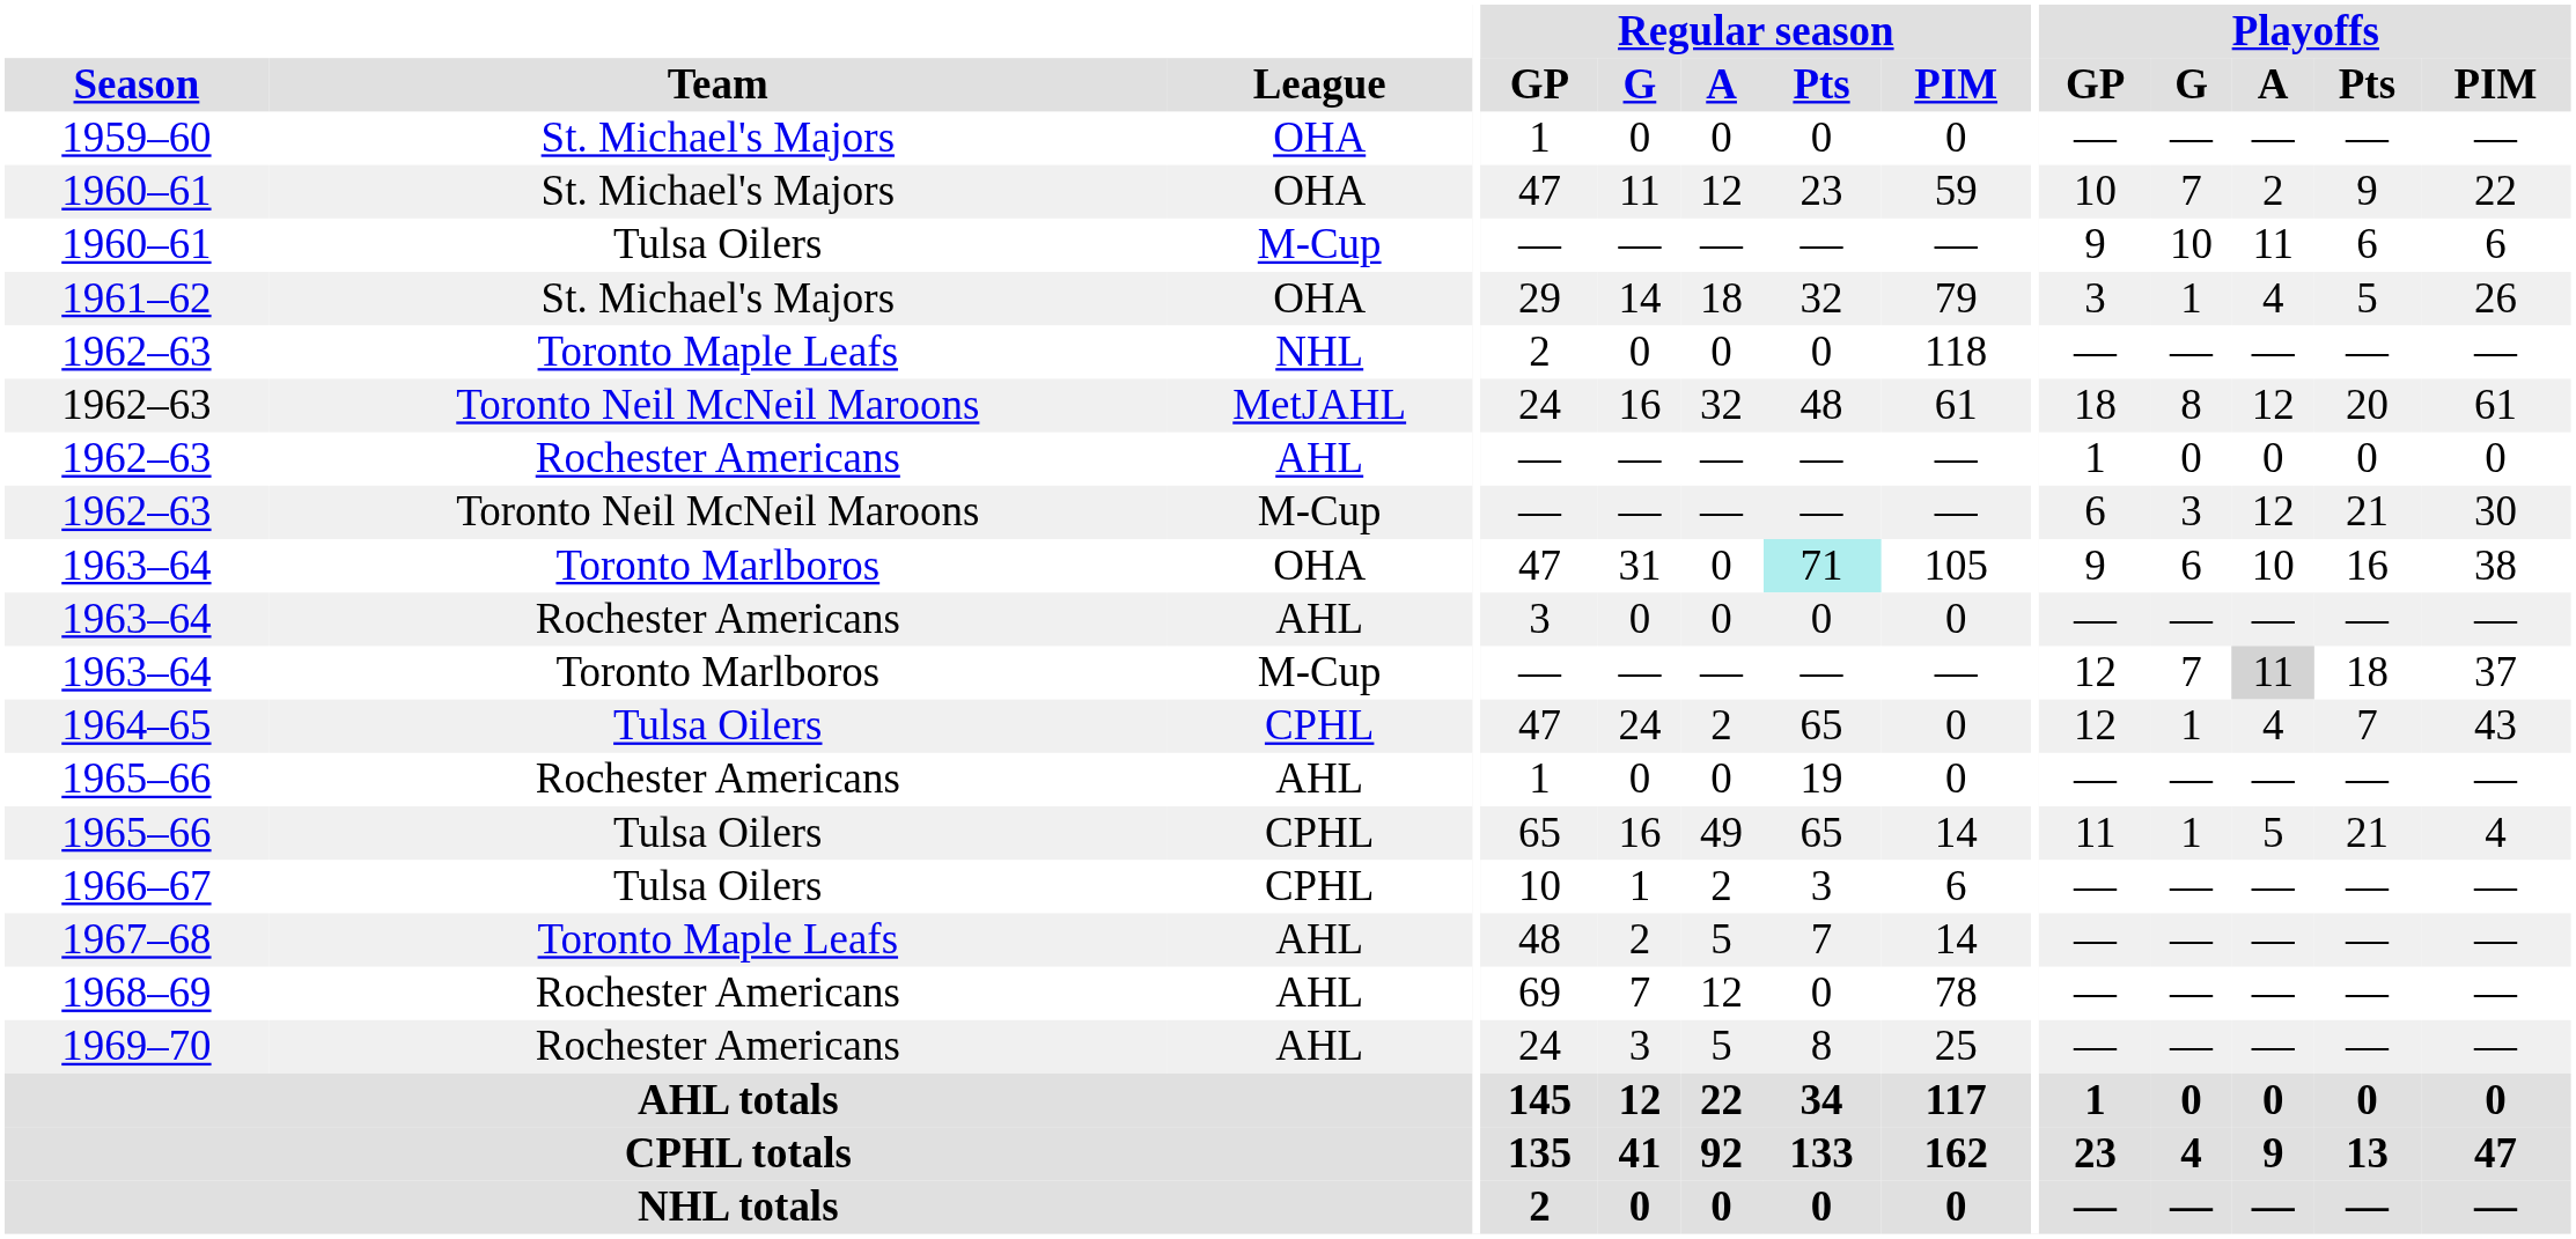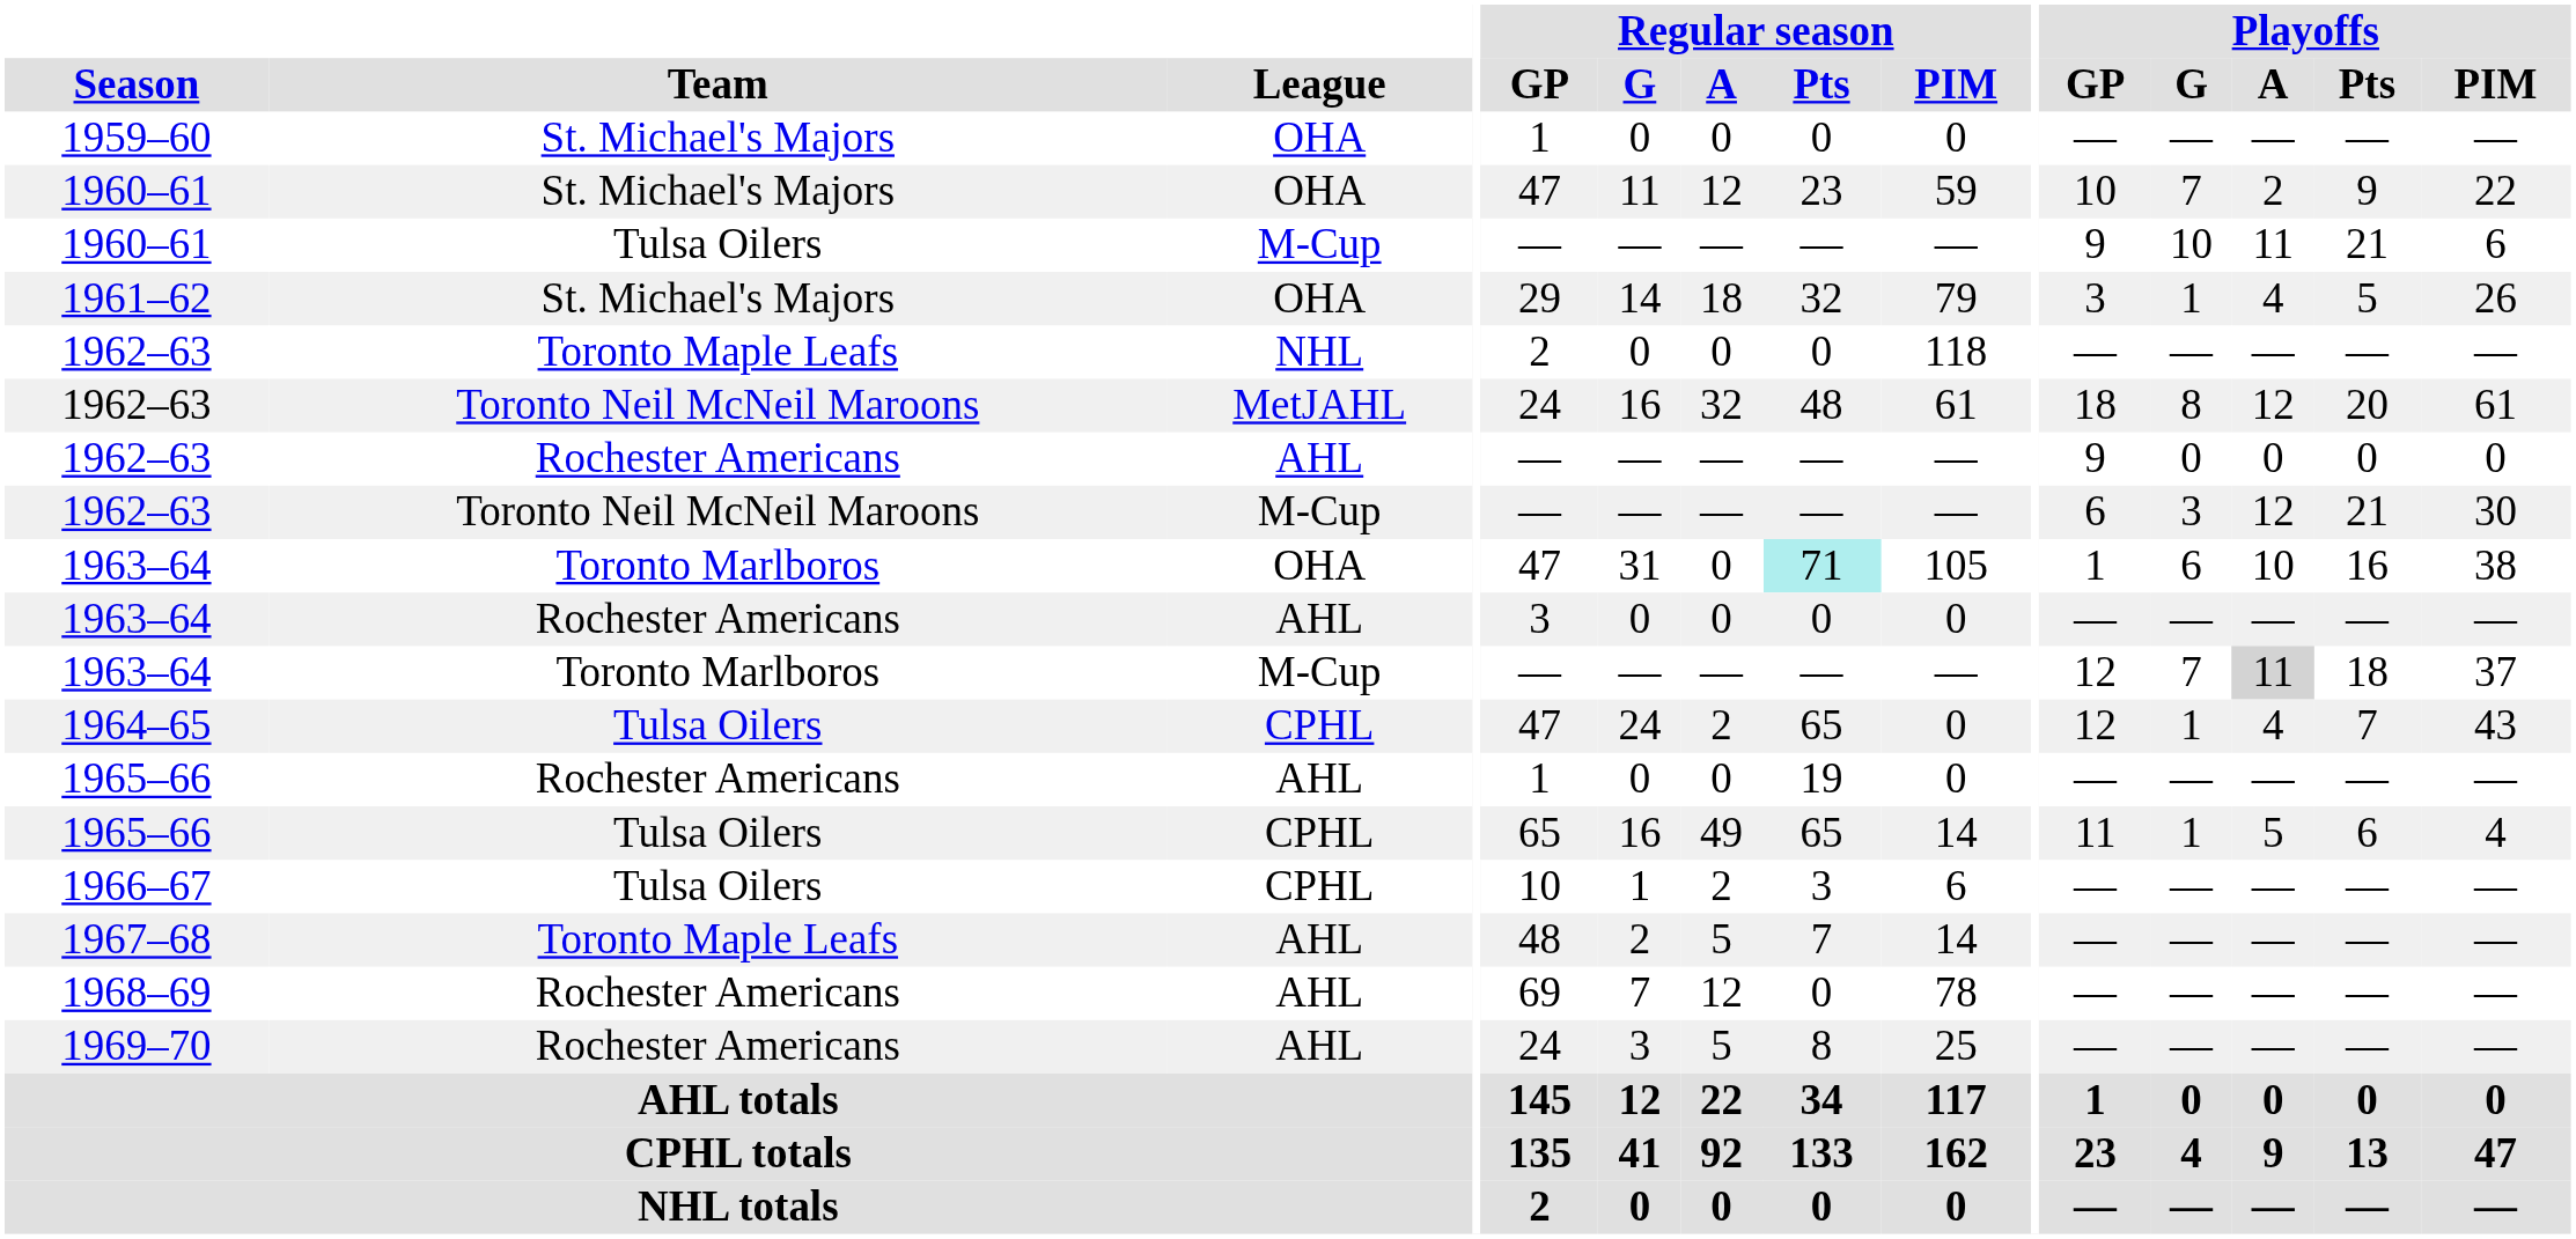 <table border="0" cellpadding="1" cellspacing="0" style="text-align:center; width:60em">
 <tr bgcolor="#e0e0e0">
 <th colspan="3" bgcolor="#ffffff"></th>
 <th rowspan="100" bgcolor="#ffffff"></th>
 <th colspan="5"><a href='#'>Regular season</a></th>
 <th rowspan="100" bgcolor="#ffffff"></th>
 <th colspan="5"><a href='#'>Playoffs</a></th>
 </tr>
 <tr bgcolor="#e0e0e0">
 <th><a href='#'>Season</a></th>
 <th>Team</th>
 <th>League</th>
 <th>GP</th>
 <th><a href='#'>G</a></th>
 <th><a href='#'>A</a></th>
 <th><a href='#'>Pts</a></th>
 <th><a href='#'>PIM</a></th>
 <th>GP</th>
 <th>G</th>
 <th>A</th>
 <th>Pts</th>
 <th>PIM</th>
 </tr>
 <tr>
 <td><a href='#'>1959–60</a></td>
 <td><a href='#'>St. Michael's Majors</a></td>
 <td><a href='#'>OHA</a></td>
 <td>1</td>
 <td>0</td>
 <td>0</td>
 <td>0</td>
 <td>0</td>
 <td>—</td>
 <td>—</td>
 <td>—</td>
 <td>—</td>
 <td>—</td>
 </tr>
 <tr bgcolor="#f0f0f0">
 <td><a href='#'>1960–61</a></td>
 <td>St. Michael's Majors</td>
 <td>OHA</td>
 <td>47</td>
 <td>11</td>
 <td>12</td>
 <td>23</td>
 <td>59</td>
 <td>10</td>
 <td>7</td>
 <td>2</td>
 <td>9</td>
 <td>22</td>
 </tr>
 <tr>
 <td><a href='#'>1960–61</a></td>
 <td>Tulsa Oilers</td>
 <td><a href='#'>M-Cup</a></td>
 <td>—</td>
 <td>—</td>
 <td>—</td>
 <td>—</td>
 <td>—</td>
 <td>9</td>
 <td>10</td>
 <td>11</td>
-<td>6</td>
+<td>21</td>
 <td>6</td>
 </tr>
 <tr bgcolor="#f0f0f0">
 <td><a href='#'>1961–62</a></td>
 <td>St. Michael's Majors</td>
 <td>OHA</td>
 <td>29</td>
 <td>14</td>
 <td>18</td>
 <td>32</td>
 <td>79</td>
 <td>3</td>
 <td>1</td>
 <td>4</td>
 <td>5</td>
 <td>26</td>
 </tr>
 <tr>
 <td><a href='#'>1962–63</a></td>
 <td><a href='#'>Toronto Maple Leafs</a></td>
 <td><a href='#'>NHL</a></td>
 <td>2</td>
 <td>0</td>
 <td>0</td>
 <td>0</td>
 <td>118</td>
 <td>—</td>
 <td>—</td>
 <td>—</td>
 <td>—</td>
 <td>—</td>
 </tr>
 <tr bgcolor="#f0f0f0">
 <td>1962–63</td>
 <td><a href='#'>Toronto Neil McNeil Maroons</a></td>
 <td><a href='#'>MetJAHL</a></td>
 <td>24</td>
 <td>16</td>
 <td>32</td>
 <td>48</td>
 <td>61</td>
 <td>18</td>
 <td>8</td>
 <td>12</td>
 <td>20</td>
 <td>61</td>
 </tr>
 <tr>
 <td><a href='#'>1962–63</a></td>
 <td><a href='#'>Rochester Americans</a></td>
 <td><a href='#'>AHL</a></td>
 <td>—</td>
 <td>—</td>
 <td>—</td>
 <td>—</td>
 <td>—</td>
-<td>1</td>
+<td>9</td>
 <td>0</td>
 <td>0</td>
 <td>0</td>
 <td>0</td>
 </tr>
 <tr bgcolor="#f0f0f0">
 <td><a href='#'>1962–63</a></td>
 <td>Toronto Neil McNeil Maroons</td>
 <td>M-Cup</td>
 <td>—</td>
 <td>—</td>
 <td>—</td>
 <td>—</td>
 <td>—</td>
 <td>6</td>
 <td>3</td>
 <td>12</td>
 <td>21</td>
 <td>30</td>
 </tr>
 <tr>
 <td><a href='#'>1963–64</a></td>
 <td><a href='#'>Toronto Marlboros</a></td>
 <td>OHA</td>
 <td>47</td>
 <td>31</td>
 <td>0</td>
 <td style="background: paleturquoise;">71</td>
 <td>105</td>
-<td>9</td>
+<td>1</td>
 <td>6</td>
 <td>10</td>
 <td>16</td>
 <td>38</td>
 </tr>
 <tr bgcolor="#f0f0f0">
 <td><a href='#'>1963–64</a></td>
 <td>Rochester Americans</td>
 <td>AHL</td>
 <td>3</td>
 <td>0</td>
 <td>0</td>
 <td>0</td>
 <td>0</td>
 <td>—</td>
 <td>—</td>
 <td>—</td>
 <td>—</td>
 <td>—</td>
 </tr>
 <tr>
 <td><a href='#'>1963–64</a></td>
 <td>Toronto Marlboros</td>
 <td>M-Cup</td>
 <td>—</td>
 <td>—</td>
 <td>—</td>
 <td>—</td>
 <td>—</td>
 <td>12</td>
 <td>7</td>
 <td style="background: lightgrey;">11</td>
 <td>18</td>
 <td>37</td>
 </tr>
 <tr bgcolor="#f0f0f0">
 <td><a href='#'>1964–65</a></td>
 <td><a href='#'>Tulsa Oilers</a></td>
 <td><a href='#'>CPHL</a></td>
 <td>47</td>
 <td>24</td>
 <td>2</td>
 <td>65</td>
 <td>0</td>
 <td>12</td>
 <td>1</td>
 <td>4</td>
 <td>7</td>
 <td>43</td>
 </tr>
 <tr>
 <td><a href='#'>1965–66</a></td>
 <td>Rochester Americans</td>
 <td>AHL</td>
 <td>1</td>
 <td>0</td>
 <td>0</td>
 <td>19</td>
 <td>0</td>
 <td>—</td>
 <td>—</td>
 <td>—</td>
 <td>—</td>
 <td>—</td>
 </tr>
 <tr bgcolor="#f0f0f0">
 <td><a href='#'>1965–66</a></td>
 <td>Tulsa Oilers</td>
 <td>CPHL</td>
 <td>65</td>
 <td>16</td>
 <td>49</td>
 <td>65</td>
 <td>14</td>
 <td>11</td>
 <td>1</td>
 <td>5</td>
-<td>21</td>
+<td>6</td>
 <td>4</td>
 </tr>
 <tr>
 <td><a href='#'>1966–67</a></td>
 <td>Tulsa Oilers</td>
 <td>CPHL</td>
 <td>10</td>
 <td>1</td>
 <td>2</td>
 <td>3</td>
 <td>6</td>
 <td>—</td>
 <td>—</td>
 <td>—</td>
 <td>—</td>
 <td>—</td>
 </tr>
 <tr bgcolor="#f0f0f0">
 <td><a href='#'>1967–68</a></td>
 <td><a href='#'>Toronto Maple Leafs</a></td>
 <td>AHL</td>
 <td>48</td>
 <td>2</td>
 <td>5</td>
 <td>7</td>
 <td>14</td>
 <td>—</td>
 <td>—</td>
 <td>—</td>
 <td>—</td>
 <td>—</td>
 </tr>
 <tr>
 <td><a href='#'>1968–69</a></td>
 <td>Rochester Americans</td>
 <td>AHL</td>
 <td>69</td>
 <td>7</td>
 <td>12</td>
 <td>0</td>
 <td>78</td>
 <td>—</td>
 <td>—</td>
 <td>—</td>
 <td>—</td>
 <td>—</td>
 </tr>
 <tr bgcolor="#f0f0f0">
 <td><a href='#'>1969–70</a></td>
 <td>Rochester Americans</td>
 <td>AHL</td>
 <td>24</td>
 <td>3</td>
 <td>5</td>
 <td>8</td>
 <td>25</td>
 <td>—</td>
 <td>—</td>
 <td>—</td>
 <td>—</td>
 <td>—</td>
 </tr>
 <tr bgcolor="#e0e0e0">
 <th colspan="3">AHL totals</th>
 <th>145</th>
 <th>12</th>
 <th>22</th>
 <th>34</th>
 <th>117</th>
 <th>1</th>
 <th>0</th>
 <th>0</th>
 <th>0</th>
 <th>0</th>
 </tr>
 <tr bgcolor="#e0e0e0">
 <th colspan="3">CPHL totals</th>
 <th>135</th>
 <th>41</th>
 <th>92</th>
 <th>133</th>
 <th>162</th>
 <th>23</th>
 <th>4</th>
 <th>9</th>
 <th>13</th>
 <th>47</th>
 </tr>
 <tr bgcolor="#e0e0e0">
 <th colspan="3">NHL totals</th>
 <th>2</th>
 <th>0</th>
 <th>0</th>
 <th>0</th>
 <th>0</th>
 <th>—</th>
 <th>—</th>
 <th>—</th>
 <th>—</th>
 <th>—</th>
 </tr>
 </table>
